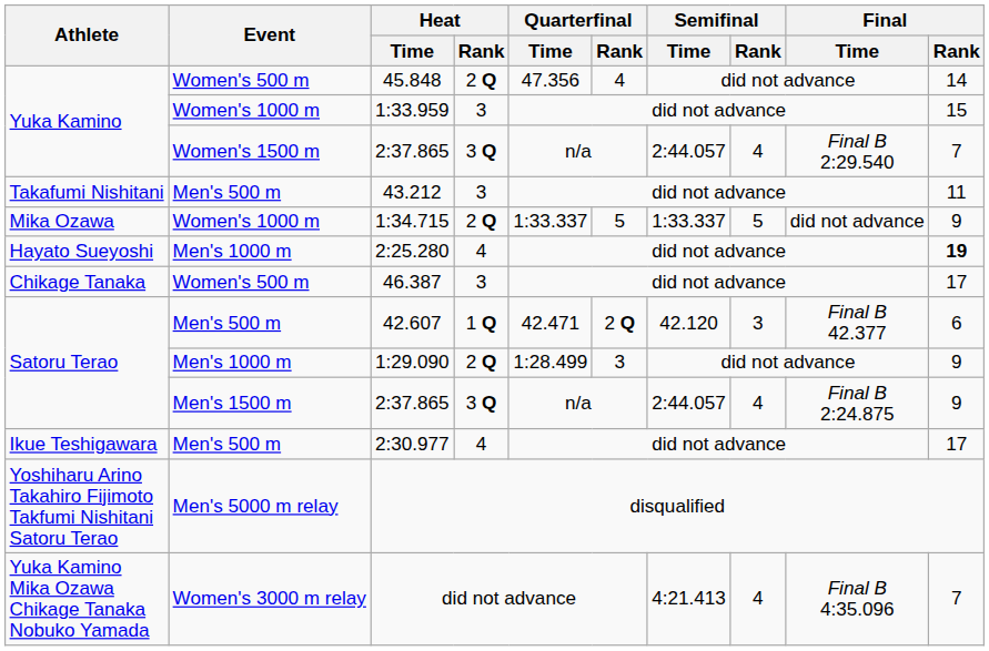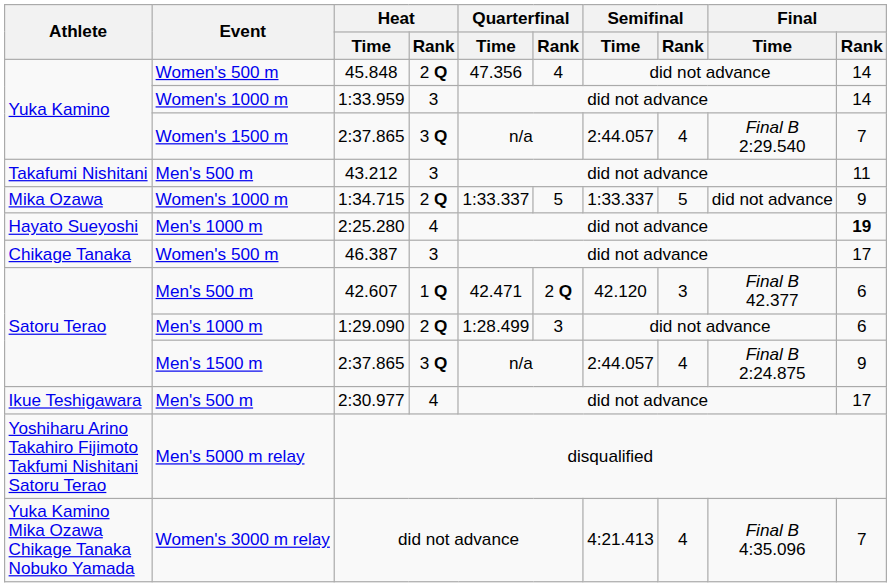 <table class="wikitable" style="font-size:90%">
 <tr>
 <th rowspan="2">Athlete</th>
 <th rowspan="2">Event</th>
 <th colspan="2">Heat</th>
 <th colspan="2">Quarterfinal</th>
 <th colspan="2">Semifinal</th>
 <th colspan="2">Final</th>
 </tr>
 <tr>
 <th>Time</th>
 <th>Rank</th>
 <th>Time</th>
 <th>Rank</th>
 <th>Time</th>
 <th>Rank</th>
 <th>Time</th>
 <th>Rank</th>
 </tr>
 <tr>
 <td rowspan=3><a href='#'>Yuka Kamino</a></td>
 <td><a href='#'>Women's 500 m</a></td>
 <td align="center">45.848</td>
 <td align="center">2 <strong>Q</strong></td>
 <td align="center">47.356</td>
 <td align="center">4</td>
 <td colspan=3 align="center">did not advance</td>
 <td align="center">14</td>
 </tr>
 <tr>
 <td><a href='#'>Women's 1000 m</a></td>
 <td align="center">1:33.959</td>
 <td align="center">3</td>
 <td colspan=5 align="center">did not advance</td>
-<td align="center">15</td>
+<td align="center">14</td>
 </tr>
 <tr>
 <td><a href='#'>Women's 1500 m</a></td>
 <td align="center">2:37.865</td>
 <td align="center">3 <strong>Q</strong></td>
 <td colspan=2 align="center">n/a</td>
 <td align="center">2:44.057</td>
 <td align="center">4</td>
 <td align="center"><em>Final B</em> <br>2:29.540</td>
 <td align="center">7</td>
 </tr>
 <tr>
 <td><a href='#'>Takafumi Nishitani</a></td>
 <td><a href='#'>Men's 500 m</a></td>
 <td align="center">43.212</td>
 <td align="center">3</td>
 <td colspan=5 align="center">did not advance</td>
 <td align="center">11</td>
 </tr>
 <tr>
 <td><a href='#'>Mika Ozawa</a></td>
 <td><a href='#'>Women's 1000 m</a></td>
 <td align="center">1:34.715</td>
 <td align="center">2 <strong>Q</strong></td>
 <td align="center">1:33.337</td>
 <td align="center">5</td>
 <td align="center">1:33.337</td>
 <td align="center">5</td>
 <td align="center">did not advance</td>
 <td align="center">9</td>
 </tr>
 <tr>
 <td><a href='#'>Hayato Sueyoshi</a></td>
 <td><a href='#'>Men's 1000 m</a></td>
 <td align="center">2:25.280</td>
 <td align="center">4</td>
 <td colspan=5 align="center">did not advance</td>
 <td align="center"><strong>19</strong></td>
 </tr>
 <tr>
 <td><a href='#'>Chikage Tanaka</a></td>
 <td><a href='#'>Women's 500 m</a></td>
 <td align="center">46.387</td>
 <td align="center">3</td>
 <td colspan=5 align="center">did not advance</td>
 <td align="center">17</td>
 </tr>
 <tr>
 <td rowspan=3><a href='#'>Satoru Terao</a></td>
 <td><a href='#'>Men's 500 m</a></td>
 <td align="center">42.607</td>
 <td align="center">1 <strong>Q</strong></td>
 <td align="center">42.471</td>
 <td align="center">2 <strong>Q</strong></td>
 <td align="center">42.120</td>
 <td align="center">3</td>
 <td align="center"><em>Final B</em> <br> 42.377</td>
 <td align="center">6</td>
 </tr>
 <tr>
 <td><a href='#'>Men's 1000 m</a></td>
 <td align="center">1:29.090</td>
 <td align="center">2 <strong>Q</strong></td>
 <td align="center">1:28.499</td>
 <td align="center">3</td>
 <td colspan=3 align="center">did not advance</td>
-<td align="center">9</td>
+<td align="center">6</td>
 </tr>
 <tr>
 <td><a href='#'>Men's 1500 m</a></td>
 <td align="center">2:37.865</td>
 <td align="center">3 <strong>Q</strong></td>
 <td colspan=2 align="center">n/a</td>
 <td align="center">2:44.057</td>
 <td align="center">4</td>
 <td align="center"><em>Final B</em> <br>2:24.875</td>
 <td align="center">9</td>
 </tr>
 <tr>
 <td><a href='#'>Ikue Teshigawara</a></td>
 <td><a href='#'>Men's 500 m</a></td>
 <td align="center">2:30.977</td>
 <td align="center">4</td>
 <td colspan=5 align="center">did not advance</td>
 <td align="center">17</td>
 </tr>
 <tr>
 <td><a href='#'>Yoshiharu Arino</a><br><a href='#'>Takahiro Fijimoto</a><br><a href='#'>Takfumi Nishitani</a><br><a href='#'>Satoru Terao</a></td>
 <td><a href='#'>Men's 5000 m relay</a></td>
 <td colspan=8 align="center">disqualified</td>
 </tr>
 <tr>
 <td><a href='#'>Yuka Kamino</a><br><a href='#'>Mika Ozawa</a><br><a href='#'>Chikage Tanaka</a><br><a href='#'>Nobuko Yamada</a></td>
 <td><a href='#'>Women's 3000 m relay</a></td>
 <td colspan=4 align="center">did not advance</td>
 <td align="center">4:21.413</td>
 <td align="center">4</td>
 <td align="center"><em>Final B</em> <br>4:35.096</td>
 <td align="center">7</td>
 </tr>
 </table>
